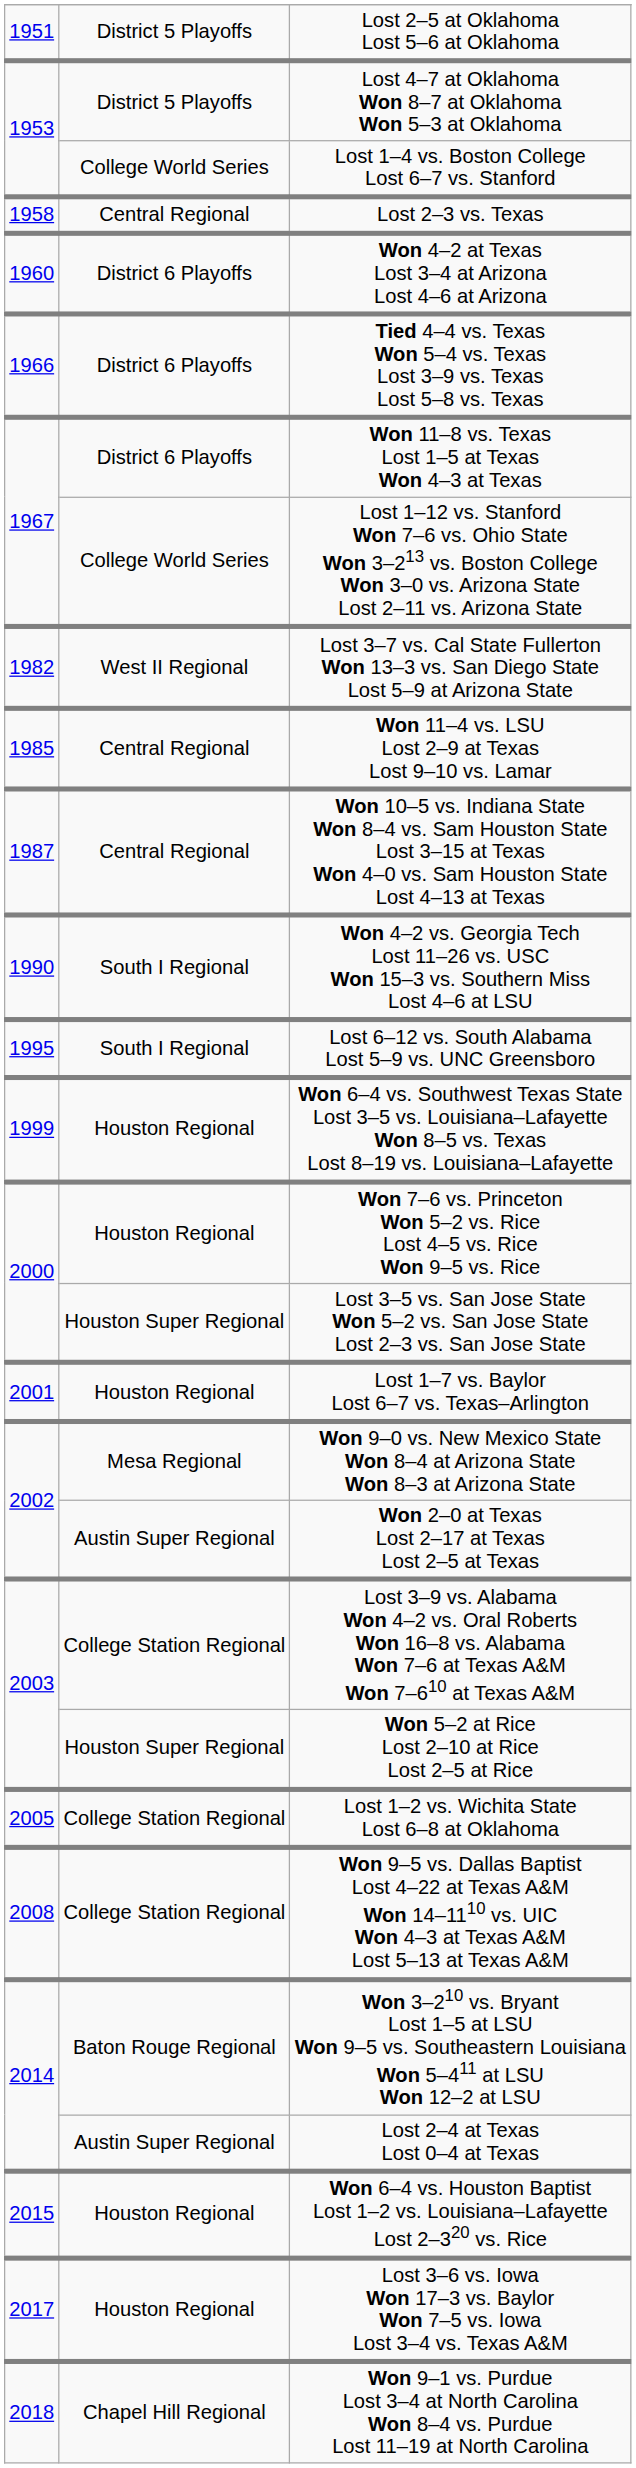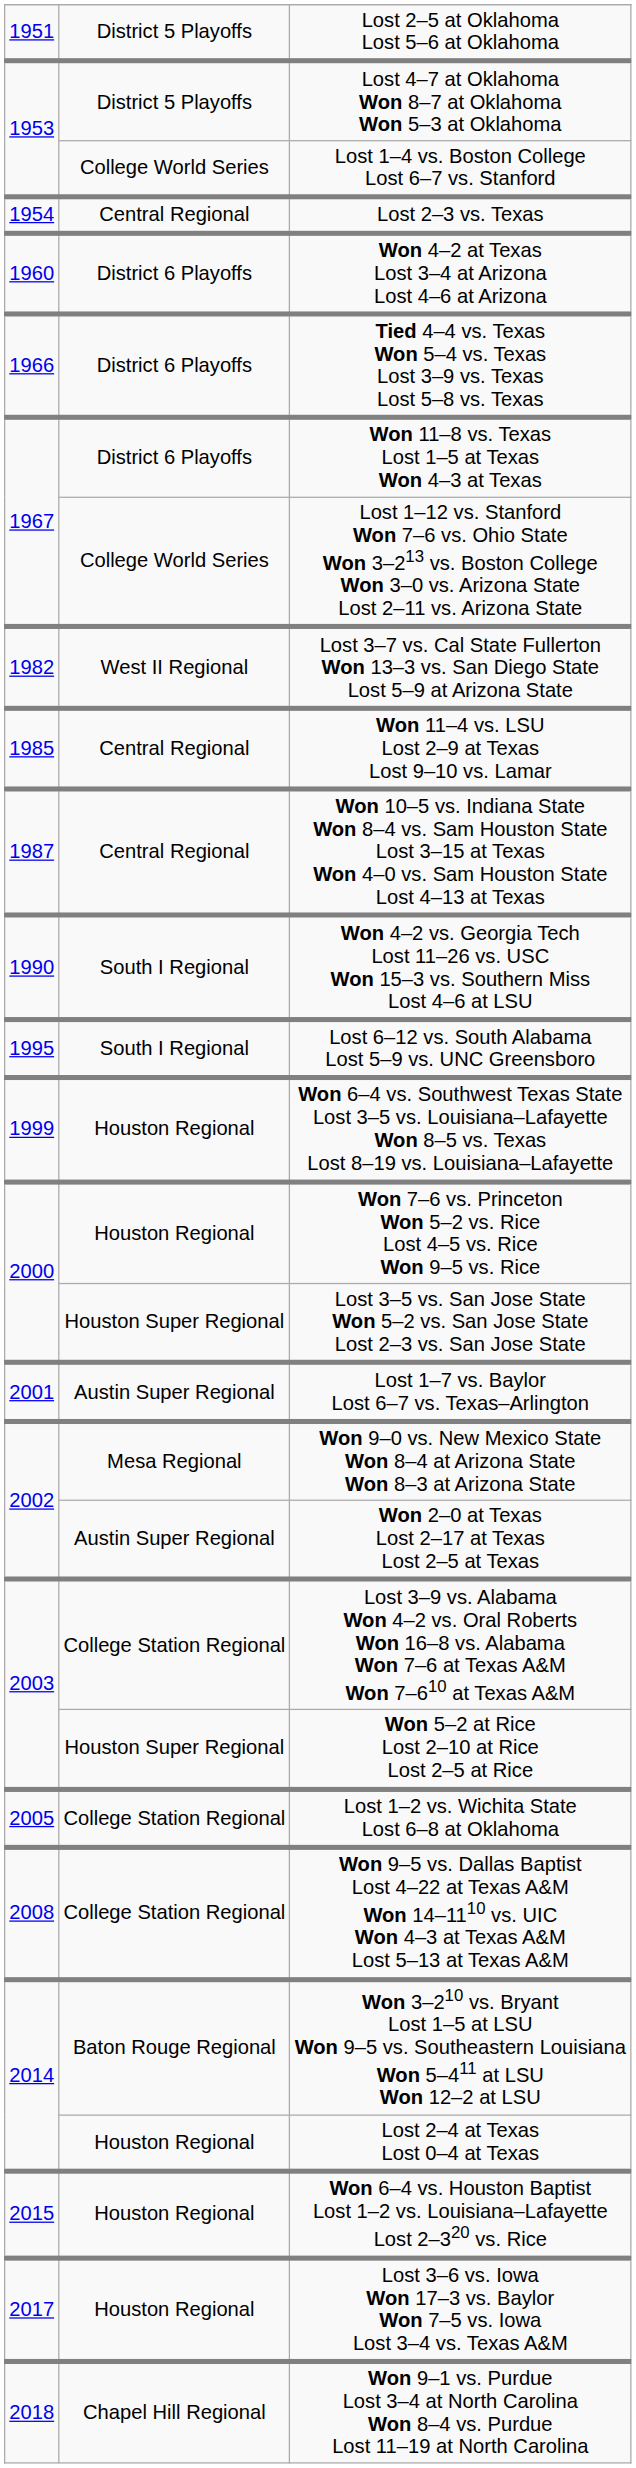 <table class="wikitable" style="text-align:center">
 <tr>
 </tr>
 <tr>
 <td><a href='#'>1951</a></td>
 <td>District 5 Playoffs</td>
 <td>Lost 2–5 at Oklahoma<br>Lost 5–6 at Oklahoma</td>
 </tr>
 <tr style="border-top:4px solid gray;">
 <td rowspan=2><a href='#'>1953</a></td>
 <td>District 5 Playoffs</td>
 <td>Lost 4–7 at Oklahoma<br><strong>Won</strong> 8–7 at Oklahoma<br><strong>Won</strong> 5–3 at Oklahoma</td>
 </tr>
 <tr>
 <td>College World Series</td>
 <td>Lost 1–4 vs. Boston College<br>Lost 6–7 vs. Stanford</td>
 </tr>
 <tr style="border-top:4px solid gray;">
-<td><a href='#'>1958</a></td>
+<td><a href='#'>1954</a></td>
 <td>Central Regional</td>
 <td>Lost 2–3 vs. Texas</td>
 </tr>
 <tr style="border-top:4px solid gray;">
 <td><a href='#'>1960</a></td>
 <td>District 6 Playoffs</td>
 <td><strong>Won</strong> 4–2 at Texas<br>Lost 3–4 at Arizona<br>Lost 4–6 at Arizona</td>
 </tr>
 <tr style="border-top:4px solid gray;">
 <td><a href='#'>1966</a></td>
 <td>District 6 Playoffs</td>
 <td><strong>Tied</strong> 4–4 vs. Texas<br><strong>Won</strong> 5–4 vs. Texas<br>Lost 3–9 vs. Texas<br>Lost 5–8 vs. Texas</td>
 </tr>
 <tr style="border-top:4px solid gray;">
 <td rowspan=2><a href='#'>1967</a></td>
 <td>District 6 Playoffs</td>
 <td><strong>Won</strong> 11–8 vs. Texas<br>Lost 1–5 at Texas<br><strong>Won</strong> 4–3 at Texas</td>
 </tr>
 <tr>
 <td>College World Series</td>
 <td>Lost 1–12 vs. Stanford<br><strong>Won</strong> 7–6 vs. Ohio State<br><strong>Won</strong> 3–2<sup>13</sup> vs. Boston College<br><strong>Won</strong> 3–0 vs. Arizona State<br>Lost 2–11 vs. Arizona State</td>
 </tr>
 <tr style="border-top:4px solid gray;">
 <td><a href='#'>1982</a></td>
 <td>West II Regional</td>
 <td>Lost 3–7 vs. Cal State Fullerton<br><strong>Won</strong> 13–3 vs. San Diego State<br>Lost 5–9 at Arizona State</td>
 </tr>
 <tr style="border-top:4px solid gray;">
 <td><a href='#'>1985</a></td>
 <td>Central Regional</td>
 <td><strong>Won</strong> 11–4 vs. LSU<br>Lost 2–9 at Texas<br>Lost 9–10 vs. Lamar</td>
 </tr>
 <tr style="border-top:4px solid gray;">
 <td><a href='#'>1987</a></td>
 <td>Central Regional</td>
 <td><strong>Won</strong> 10–5 vs. Indiana State<br><strong>Won</strong> 8–4 vs. Sam Houston State<br>Lost 3–15 at Texas<br><strong>Won</strong> 4–0 vs. Sam Houston State<br>Lost 4–13 at Texas</td>
 </tr>
 <tr style="border-top:4px solid gray;">
 <td><a href='#'>1990</a></td>
 <td>South I Regional</td>
 <td><strong>Won</strong> 4–2 vs. Georgia Tech<br>Lost 11–26 vs. USC<br><strong>Won</strong> 15–3 vs. Southern Miss<br>Lost 4–6 at LSU</td>
 </tr>
 <tr style="border-top:4px solid gray;">
 <td><a href='#'>1995</a></td>
 <td>South I Regional</td>
 <td>Lost 6–12 vs. South Alabama<br>Lost 5–9 vs. UNC Greensboro</td>
 </tr>
 <tr style="border-top:4px solid gray;">
 <td><a href='#'>1999</a></td>
 <td>Houston Regional</td>
 <td><strong>Won</strong> 6–4 vs. Southwest Texas State<br>Lost 3–5 vs. Louisiana–Lafayette<br><strong>Won</strong> 8–5 vs. Texas<br>Lost 8–19 vs. Louisiana–Lafayette</td>
 </tr>
 <tr style="border-top:4px solid gray;">
 <td rowspan=2><a href='#'>2000</a></td>
 <td>Houston Regional</td>
 <td><strong>Won</strong> 7–6 vs. Princeton<br><strong>Won</strong> 5–2 vs. Rice<br>Lost 4–5 vs. Rice<br><strong>Won</strong> 9–5 vs. Rice</td>
 </tr>
 <tr>
 <td>Houston Super Regional</td>
 <td>Lost 3–5 vs. San Jose State<br><strong>Won</strong> 5–2 vs. San Jose State<br>Lost 2–3 vs. San Jose State</td>
 </tr>
 <tr style="border-top:4px solid gray;">
 <td><a href='#'>2001</a></td>
-<td>Houston Regional</td>
+<td>Austin Super Regional</td>
 <td>Lost 1–7 vs. Baylor<br>Lost 6–7 vs. Texas–Arlington</td>
 </tr>
 <tr style="border-top:4px solid gray;">
 <td rowspan=2><a href='#'>2002</a></td>
 <td>Mesa Regional</td>
 <td><strong>Won</strong> 9–0 vs. New Mexico State<br><strong>Won</strong> 8–4 at Arizona State<br><strong>Won</strong> 8–3 at Arizona State</td>
 </tr>
 <tr>
 <td>Austin Super Regional</td>
 <td><strong>Won</strong> 2–0 at Texas<br>Lost 2–17 at Texas<br>Lost 2–5 at Texas</td>
 </tr>
 <tr style="border-top:4px solid gray;">
 <td rowspan=2><a href='#'>2003</a></td>
 <td>College Station Regional</td>
 <td>Lost 3–9 vs. Alabama<br><strong>Won</strong> 4–2 vs. Oral Roberts<br><strong>Won</strong> 16–8 vs. Alabama<br><strong>Won</strong> 7–6 at Texas A&M<br><strong>Won</strong> 7–6<sup>10</sup> at Texas A&M</td>
 </tr>
 <tr>
 <td>Houston Super Regional</td>
 <td><strong>Won</strong> 5–2 at Rice<br>Lost 2–10 at Rice <br>Lost 2–5 at Rice</td>
 </tr>
 <tr style="border-top:4px solid gray;">
 <td><a href='#'>2005</a></td>
 <td>College Station Regional</td>
 <td>Lost 1–2 vs. Wichita State<br>Lost 6–8 at Oklahoma</td>
 </tr>
 <tr style="border-top:4px solid gray;">
 <td><a href='#'>2008</a></td>
 <td>College Station Regional</td>
 <td><strong>Won</strong> 9–5 vs. Dallas Baptist<br>Lost 4–22 at Texas A&M<br><strong>Won</strong> 14–11<sup>10</sup> vs. UIC<br><strong>Won</strong> 4–3 at Texas A&M<br>Lost 5–13 at Texas A&M</td>
 </tr>
 <tr style="border-top:4px solid gray;">
 <td rowspan=2><a href='#'>2014</a></td>
 <td>Baton Rouge Regional</td>
 <td><strong>Won</strong> 3–2<sup>10</sup> vs. Bryant<br>Lost 1–5 at LSU<br><strong>Won</strong> 9–5 vs. Southeastern Louisiana<br><strong>Won</strong> 5–4<sup>11</sup> at LSU<br><strong>Won</strong> 12–2 at LSU</td>
 </tr>
 <tr>
-<td>Austin Super Regional</td>
+<td>Houston Regional</td>
 <td>Lost 2–4 at Texas<br>Lost 0–4 at Texas</td>
 </tr>
 <tr style="border-top:4px solid gray;">
 <td><a href='#'>2015</a></td>
 <td>Houston Regional</td>
 <td><strong>Won</strong> 6–4 vs. Houston Baptist<br>Lost 1–2 vs. Louisiana–Lafayette<br>Lost 2–3<sup>20</sup> vs. Rice</td>
 </tr>
 <tr style="border-top:4px solid gray;">
 <td><a href='#'>2017</a></td>
 <td>Houston Regional</td>
 <td>Lost 3–6 vs. Iowa<br><strong>Won</strong> 17–3 vs. Baylor<br><strong>Won</strong> 7–5 vs. Iowa<br>Lost 3–4 vs. Texas A&M</td>
 </tr>
 <tr style="border-top:4px solid gray;">
 <td><a href='#'>2018</a></td>
 <td>Chapel Hill Regional</td>
 <td><strong>Won</strong> 9–1 vs. Purdue<br>Lost 3–4 at North Carolina<br><strong>Won</strong> 8–4 vs. Purdue<br>Lost 11–19 at North Carolina</td>
 </tr>
 </table>
